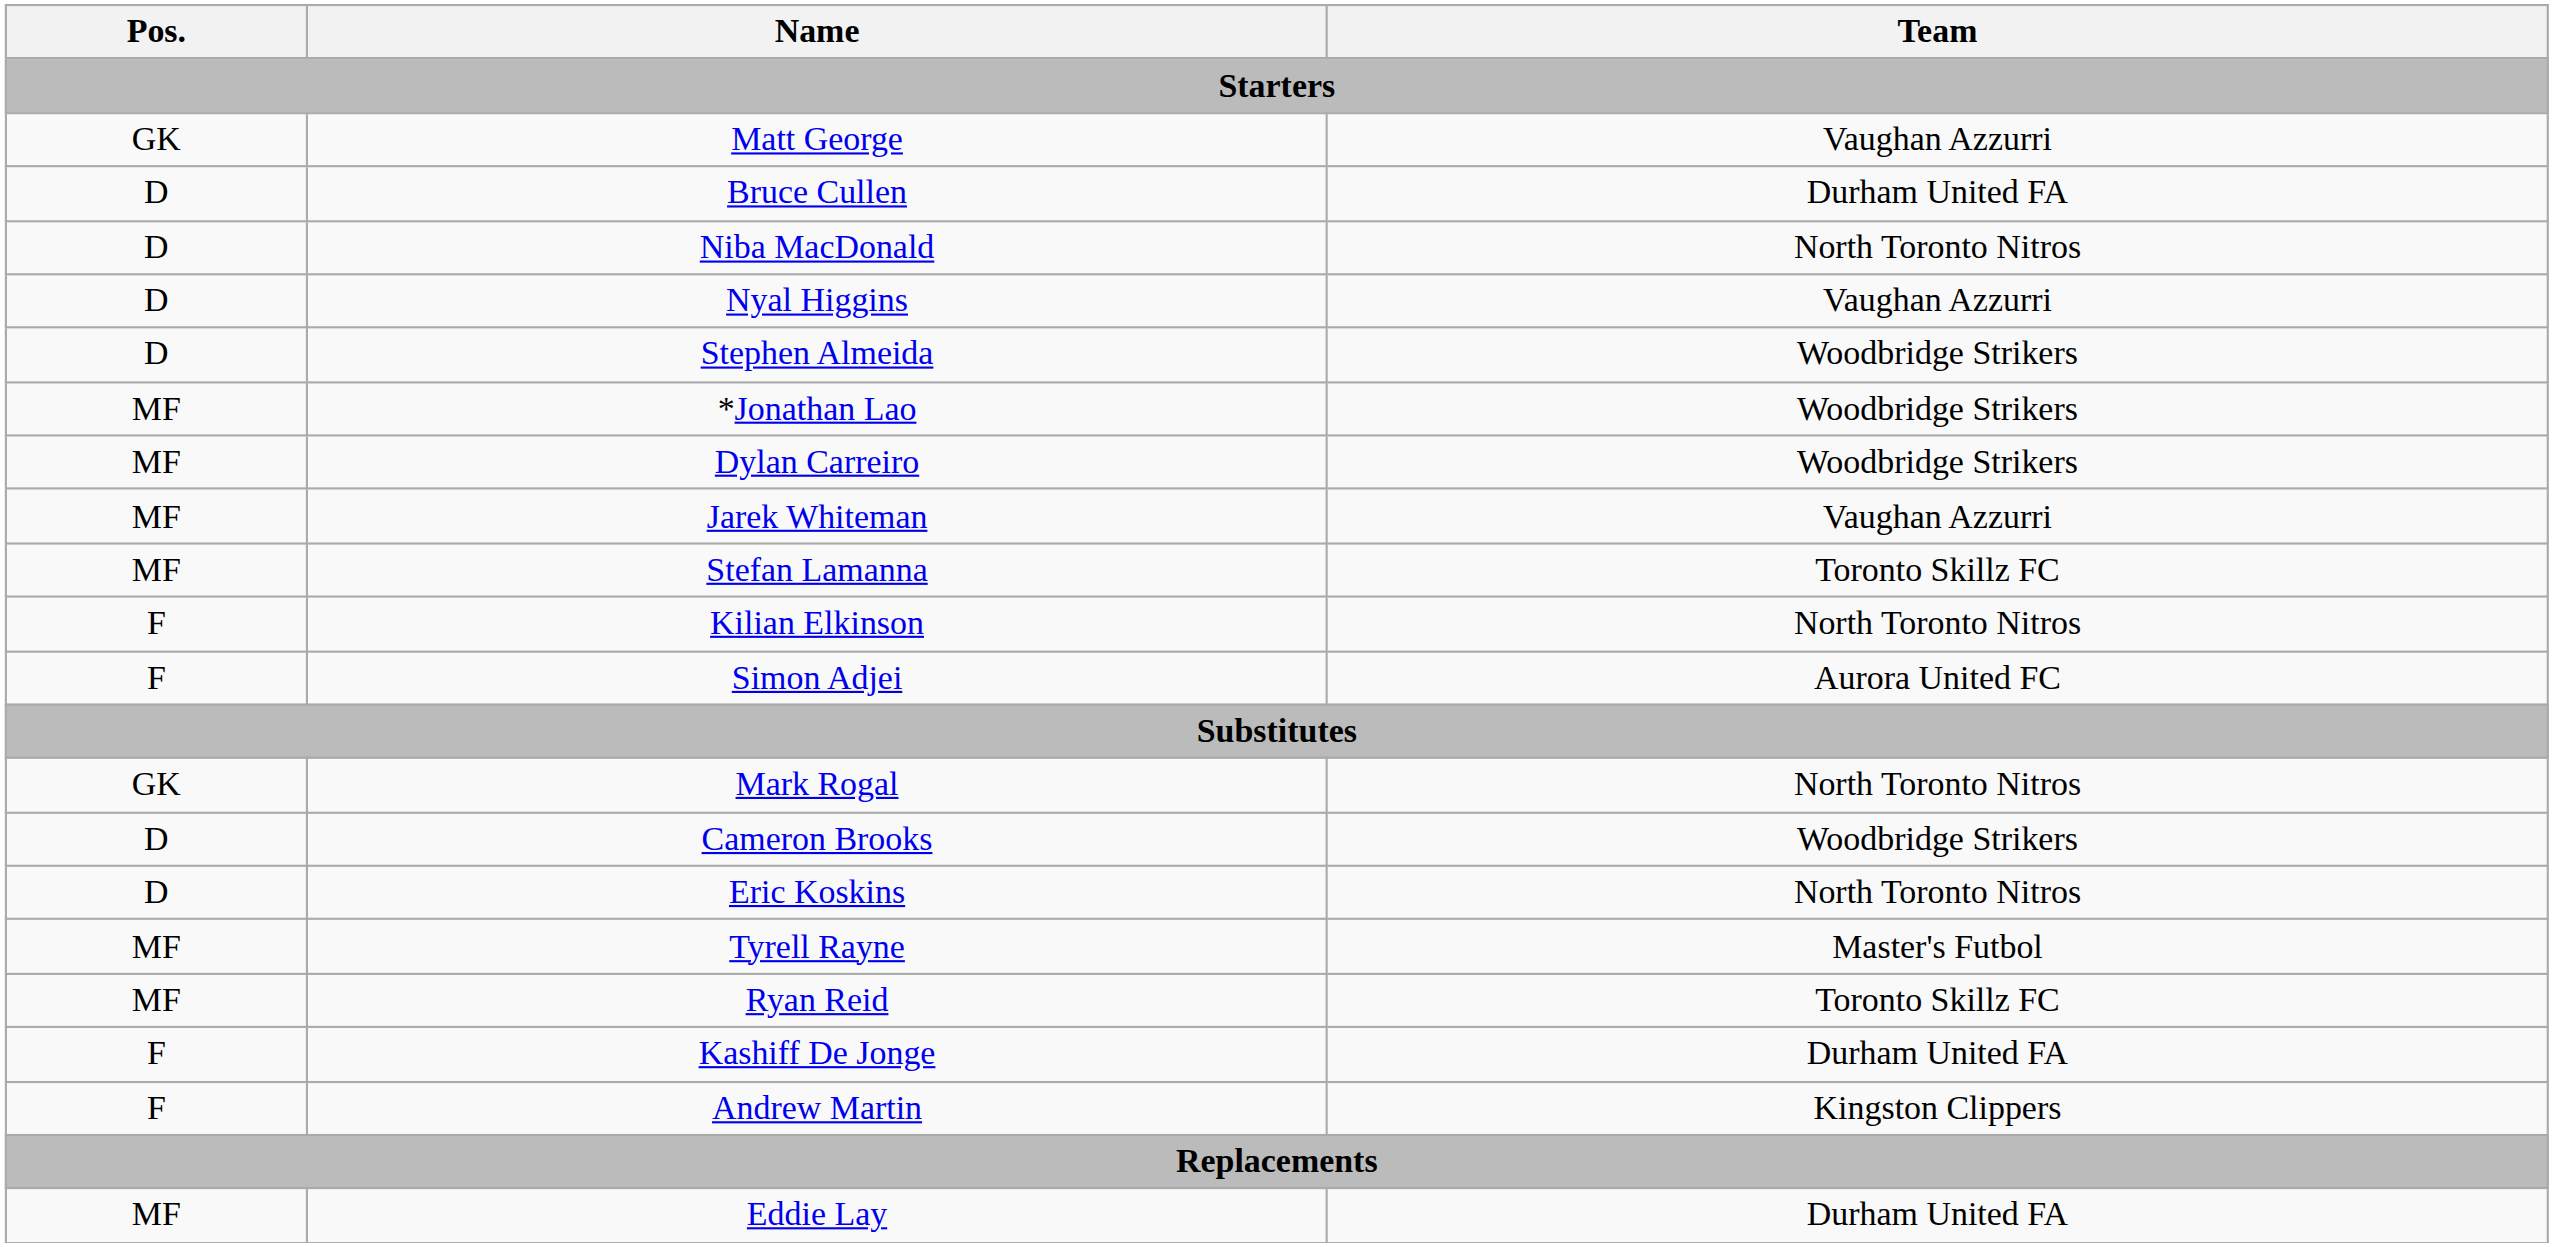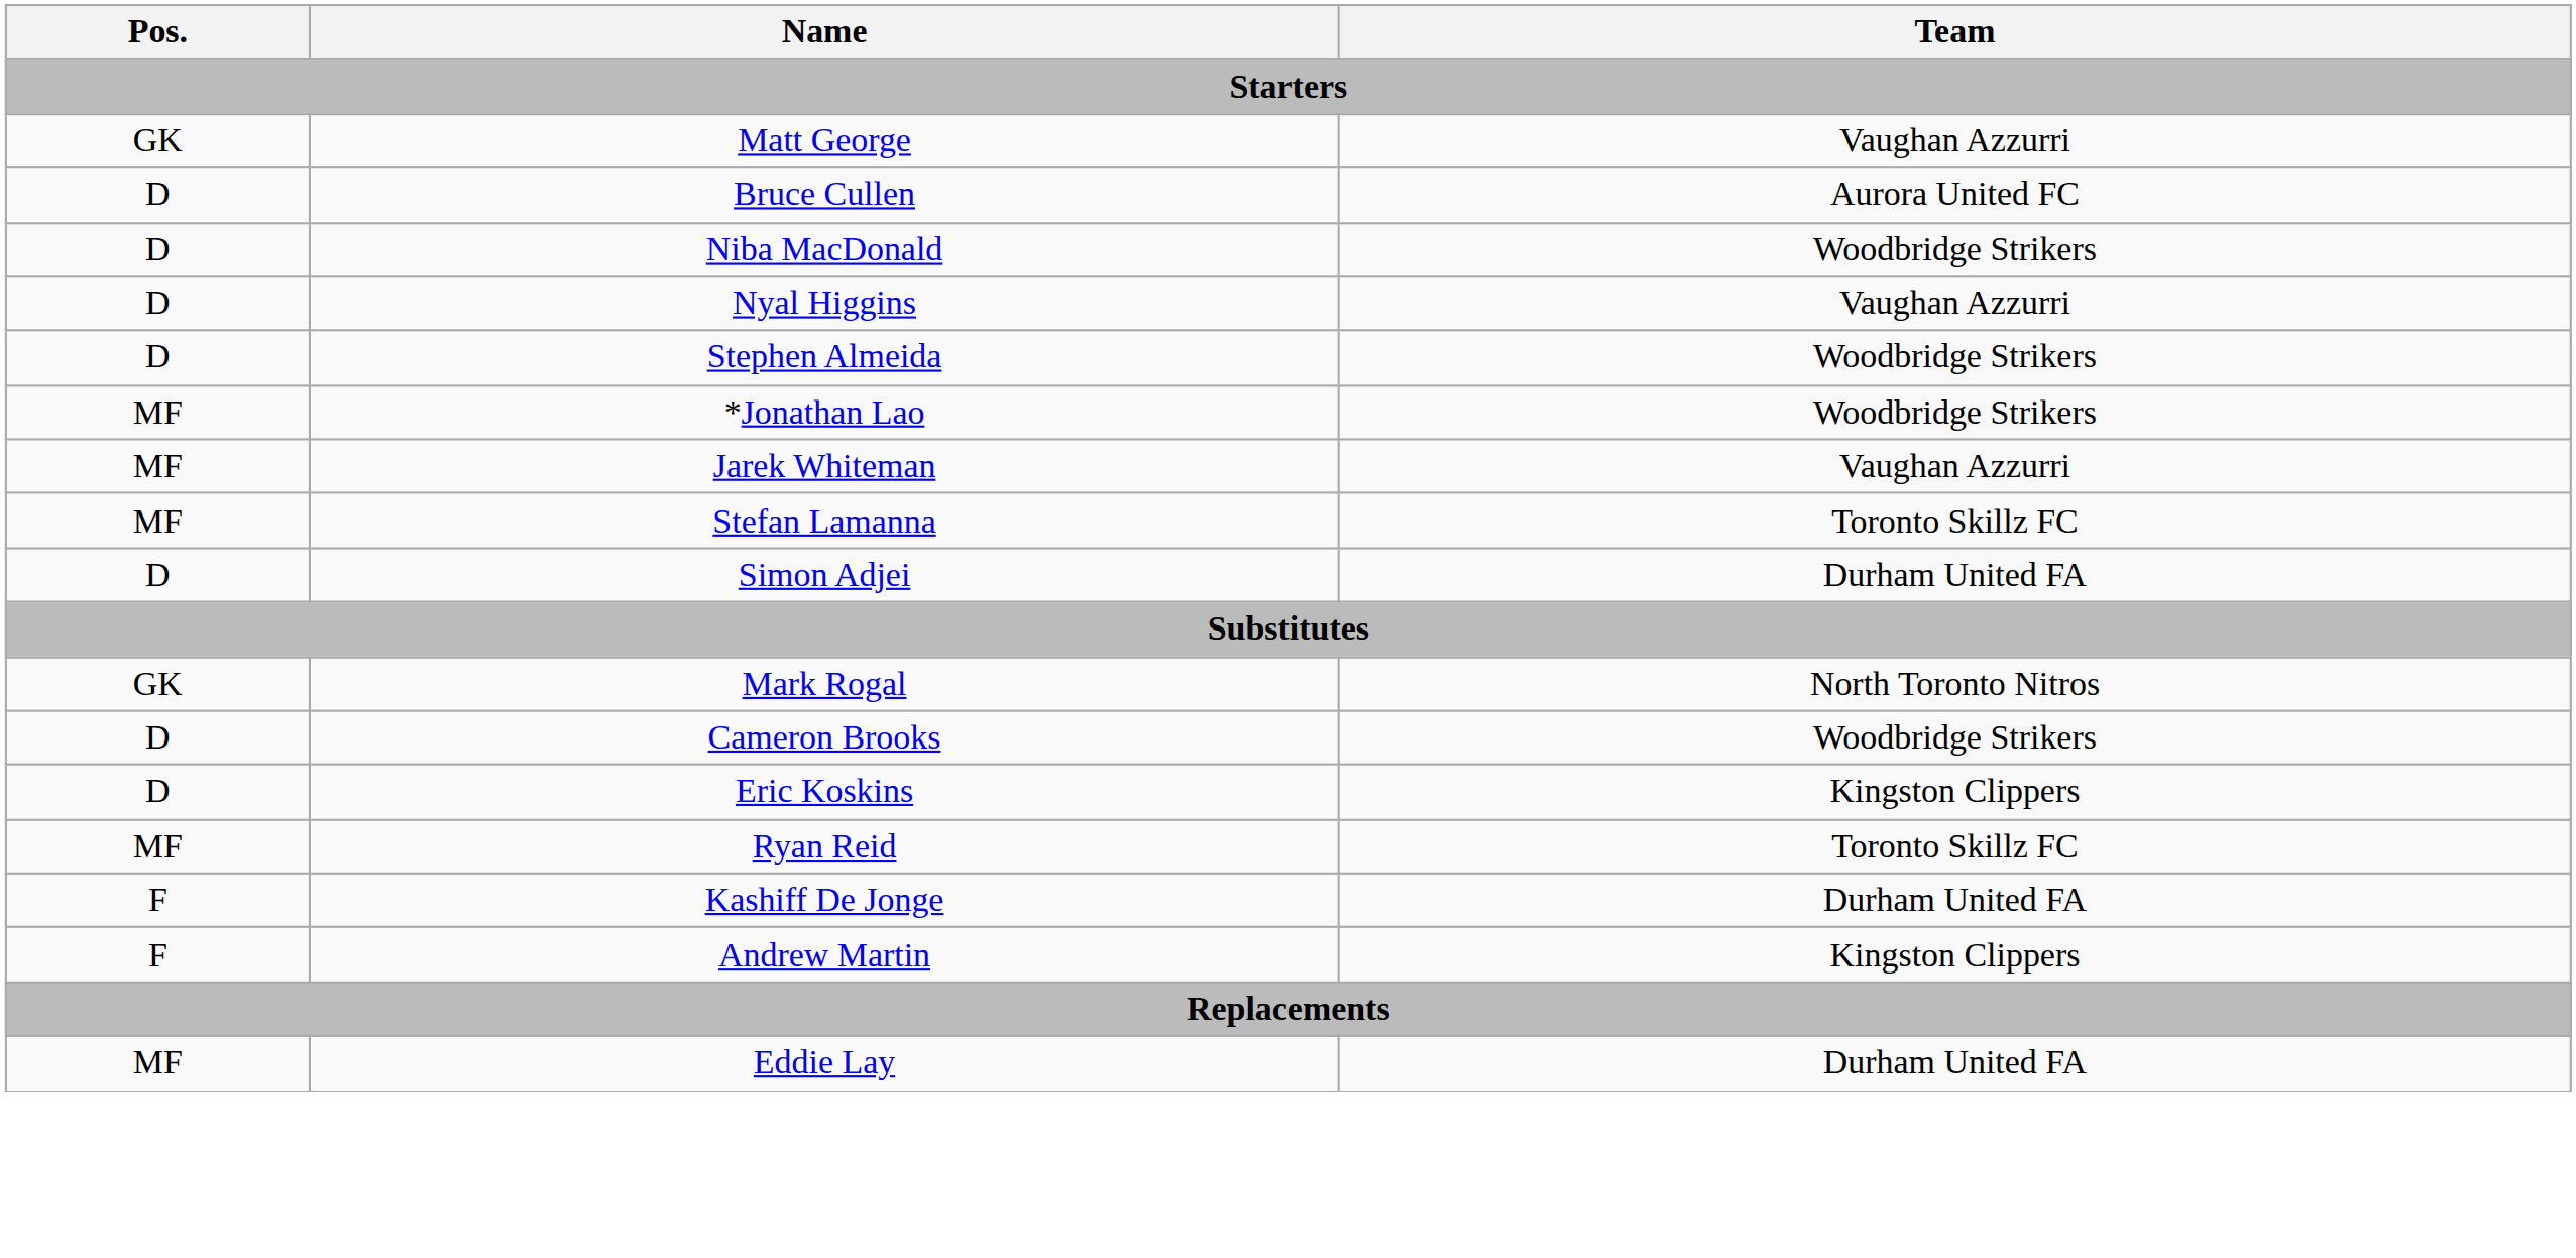 <table class="wikitable mw-collapsible mw-collapsed" style="text-align: center; width: 95%; margin-left: auto; margin-right: auto">
 <tr>
 <th>Pos.</th>
 <th>Name</th>
 <th>Team</th>
 </tr>
 <tr>
 <td colspan=3 style="background: #BBBBBB;"><strong>Starters</strong></td>
 </tr>
 <tr>
 <td>GK</td>
 <td><a href='#'>Matt George</a></td>
 <td>Vaughan Azzurri</td>
 </tr>
 <tr>
 <td>D</td>
 <td><a href='#'>Bruce Cullen</a></td>
-<td>Durham United FA</td>
+<td>Aurora United FC</td>
 </tr>
 <tr>
 <td>D</td>
 <td><a href='#'>Niba MacDonald</a></td>
-<td>North Toronto Nitros</td>
+<td>Woodbridge Strikers</td>
 </tr>
 <tr>
 <td>D</td>
 <td><a href='#'>Nyal Higgins</a></td>
 <td>Vaughan Azzurri</td>
 </tr>
 <tr>
 <td>D</td>
 <td><a href='#'>Stephen Almeida</a></td>
 <td>Woodbridge Strikers</td>
 </tr>
 <tr>
 <td>MF</td>
 <td>*<a href='#'>Jonathan Lao</a></td>
 <td>Woodbridge Strikers</td>
 </tr>
 <tr>
 <td>MF</td>
-<td><a href='#'>Dylan Carreiro</a></td>
-<td>Woodbridge Strikers</td>
-</tr>
-<tr>
-<td>MF</td>
 <td><a href='#'>Jarek Whiteman</a></td>
 <td>Vaughan Azzurri</td>
 </tr>
 <tr>
 <td>MF</td>
 <td><a href='#'>Stefan Lamanna</a></td>
 <td>Toronto Skillz FC</td>
 </tr>
 <tr>
-<td>F</td>
-<td><a href='#'>Kilian Elkinson</a></td>
-<td>North Toronto Nitros</td>
-</tr>
-<tr>
-<td>F</td>
+<td>D</td>
 <td><a href='#'>Simon Adjei</a></td>
-<td>Aurora United FC</td>
+<td>Durham United FA</td>
 </tr>
 <tr>
 <td colspan=3 style="background: #BBBBBB;"><strong>Substitutes</strong></td>
 </tr>
 <tr>
 <td>GK</td>
 <td><a href='#'>Mark Rogal</a></td>
 <td>North Toronto Nitros</td>
 </tr>
 <tr>
 <td>D</td>
 <td><a href='#'>Cameron Brooks</a></td>
 <td>Woodbridge Strikers</td>
 </tr>
 <tr>
 <td>D</td>
 <td><a href='#'>Eric Koskins</a></td>
-<td>North Toronto Nitros</td>
-</tr>
-<tr>
-<td>MF</td>
-<td><a href='#'>Tyrell Rayne</a></td>
-<td>Master's Futbol</td>
+<td>Kingston Clippers</td>
 </tr>
 <tr>
 <td>MF</td>
 <td><a href='#'>Ryan Reid</a></td>
 <td>Toronto Skillz FC</td>
 </tr>
 <tr>
 <td>F</td>
 <td><a href='#'>Kashiff De Jonge</a></td>
 <td>Durham United FA</td>
 </tr>
 <tr>
 <td>F</td>
 <td><a href='#'>Andrew Martin</a></td>
 <td>Kingston Clippers</td>
 </tr>
 <tr>
 <td colspan=3 style="background: #BBBBBB;"><strong>Replacements</strong></td>
 </tr>
 <tr>
 <td>MF</td>
 <td><a href='#'>Eddie Lay</a></td>
 <td>Durham United FA</td>
 </tr>
 </table>
